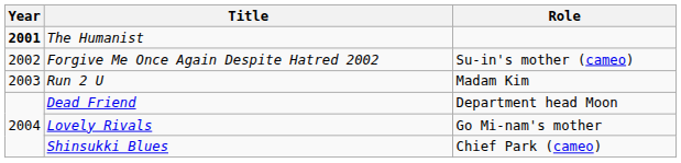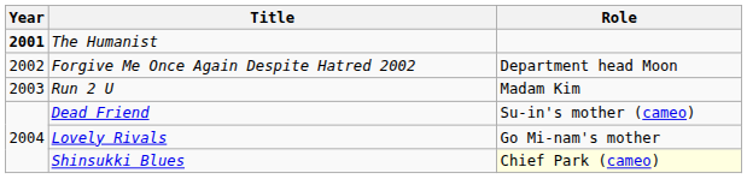 <table class="wikitable" style="width:650px">
 <tr>
 <th width=10>Year</th>
 <th>Title</th>
 <th>Role</th>
 </tr>
 <tr>
 <td><strong>2001</strong></td>
 <td><em>The Humanist</em></td>
 <td></td>
 </tr>
 <tr>
 <td>2002</td>
 <td><em>Forgive Me Once Again Despite Hatred 2002</em></td>
-<td>Su-in's mother (<a href='#'>cameo</a>)</td>
+<td>Department head Moon</td>
 </tr>
 <tr>
 <td>2003</td>
 <td><em>Run 2 U</em></td>
 <td>Madam Kim</td>
 </tr>
 <tr>
 <td rowspan=3>2004</td>
 <td><em><a href='#'>Dead Friend</a></em></td>
-<td>Department head Moon</td>
+<td>Su-in's mother (<a href='#'>cameo</a>)</td>
 </tr>
 <tr>
 <td><em><a href='#'>Lovely Rivals</a></em></td>
 <td>Go Mi-nam's mother</td>
 </tr>
 <tr>
 <td><em><a href='#'>Shinsukki Blues</a></em></td>
-<td>Chief Park (<a href='#'>cameo</a>)</td>
+<td style="background: lightyellow;">Chief Park (<a href='#'>cameo</a>)</td>
 </tr>
 </table>
